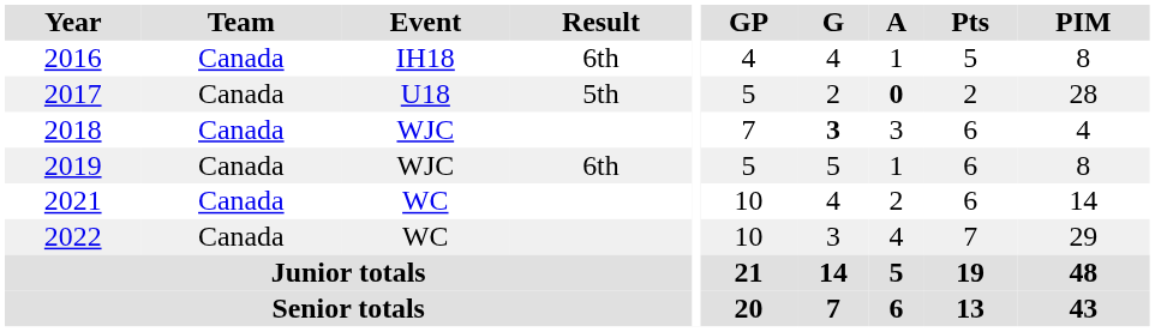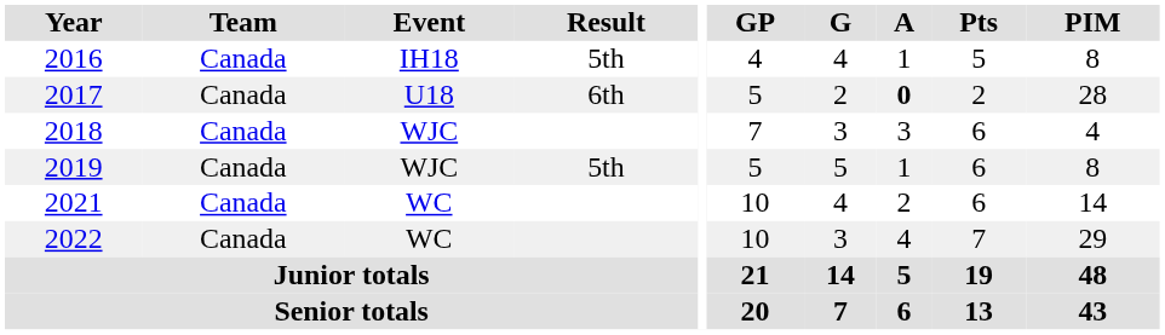 <table border="0" cellpadding="1" cellspacing="0" ID="Table3" style="text-align:center; width:40em">
 <tr ALIGN="center" bgcolor="#e0e0e0">
 <th>Year</th>
 <th>Team</th>
 <th>Event</th>
 <th>Result</th>
 <th rowspan="99" bgcolor="#ffffff"></th>
 <th>GP</th>
 <th>G</th>
 <th>A</th>
 <th>Pts</th>
 <th>PIM</th>
 </tr>
 <tr>
 <td><a href='#'>2016</a></td>
 <td><a href='#'>Canada</a></td>
 <td><a href='#'>IH18</a></td>
-<td>6th</td>
+<td>5th</td>
 <td>4</td>
 <td>4</td>
 <td>1</td>
 <td>5</td>
 <td>8</td>
 </tr>
 <tr bgcolor="#f0f0f0">
 <td><a href='#'>2017</a></td>
 <td>Canada</td>
 <td><a href='#'>U18</a></td>
-<td>5th</td>
+<td>6th</td>
 <td>5</td>
 <td>2</td>
 <td><strong>0</strong></td>
 <td>2</td>
 <td>28</td>
 </tr>
 <tr>
 <td><a href='#'>2018</a></td>
 <td><a href='#'>Canada</a></td>
 <td><a href='#'>WJC</a></td>
 <td></td>
 <td>7</td>
-<td><strong>3</strong></td>
+<td>3</td>
 <td>3</td>
 <td>6</td>
 <td>4</td>
 </tr>
 <tr bgcolor="#f0f0f0">
 <td><a href='#'>2019</a></td>
 <td>Canada</td>
 <td>WJC</td>
-<td>6th</td>
+<td>5th</td>
 <td>5</td>
 <td>5</td>
 <td>1</td>
 <td>6</td>
 <td>8</td>
 </tr>
 <tr>
 <td><a href='#'>2021</a></td>
 <td><a href='#'>Canada</a></td>
 <td><a href='#'>WC</a></td>
 <td></td>
 <td>10</td>
 <td>4</td>
 <td>2</td>
 <td>6</td>
 <td>14</td>
 </tr>
 <tr bgcolor="#f0f0f0">
 <td><a href='#'>2022</a></td>
 <td>Canada</td>
 <td>WC</td>
 <td></td>
 <td>10</td>
 <td>3</td>
 <td>4</td>
 <td>7</td>
 <td>29</td>
 </tr>
 <tr bgcolor="#e0e0e0">
 <th colspan="4">Junior totals</th>
 <th>21</th>
 <th>14</th>
 <th>5</th>
 <th>19</th>
 <th>48</th>
 </tr>
 <tr bgcolor="#e0e0e0">
 <th colspan="4">Senior totals</th>
 <th>20</th>
 <th>7</th>
 <th>6</th>
 <th>13</th>
 <th>43</th>
 </tr>
 </table>
